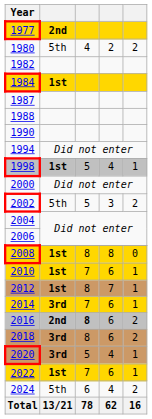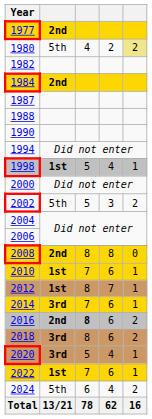 <table class="wikitable" style="text-align:center">
 <tr>
 <th>Year</th>
 <th></th>
 <th width=25></th>
 <th width=25></th>
 <th width=25></th>
 </tr>
 <tr style="background:gold;">
 <td style="border: 3px solid red"> <a href='#'>1977</a></td>
 <td><strong>2nd</strong></td>
 <td></td>
 <td></td>
 <td></td>
 </tr>
 <tr>
 <td> <a href='#'>1980</a></td>
 <td>5th</td>
 <td>4</td>
 <td>2</td>
-<td>2</td>
+<td style="background: khaki;">2</td>
 </tr>
 <tr>
 <td> <a href='#'>1982</a></td>
 <td></td>
 <td></td>
 <td></td>
 <td></td>
 </tr>
 <tr style="background:gold;">
 <td style="border: 3px solid red"> <a href='#'>1984</a></td>
-<td><strong>1st</strong></td>
+<td><strong>2nd</strong></td>
 <td></td>
 <td></td>
 <td></td>
 </tr>
 <tr>
 <td> <a href='#'>1987</a></td>
 <td></td>
 <td></td>
 <td></td>
 <td></td>
 </tr>
 <tr>
 <td> <a href='#'>1988</a></td>
 <td></td>
 <td></td>
 <td></td>
 <td></td>
 </tr>
 <tr>
 <td> <a href='#'>1990</a></td>
 <td></td>
 <td></td>
 <td></td>
 <td></td>
 </tr>
 <tr>
 <td> <a href='#'>1994</a></td>
 <td colspan=4><em>Did not enter</em></td>
 </tr>
 <tr style="background:silver;">
 <td style="border: 3px solid red"> <a href='#'>1998</a></td>
 <td><strong>1st</strong></td>
 <td>5</td>
 <td>4</td>
 <td>1</td>
 </tr>
 <tr>
 <td> <a href='#'>2000</a></td>
 <td colspan=4><em>Did not enter</em></td>
 </tr>
 <tr>
 <td style="border: 3px solid red"> <a href='#'>2002</a></td>
 <td>5th</td>
 <td>5</td>
 <td>3</td>
 <td>2</td>
 </tr>
 <tr>
 <td> <a href='#'>2004</a></td>
 <td colspan=4 rowspan=2><em>Did not enter</em></td>
 </tr>
 <tr>
 <td> <a href='#'>2006</a></td>
 </tr>
 <tr>
 </tr>
 <tr style="background:gold;">
 <td style="border: 3px solid red"> <a href='#'>2008</a></td>
-<td><strong>1st</strong></td>
+<td><strong>2nd</strong></td>
 <td>8</td>
 <td>8</td>
 <td>0</td>
 </tr>
 <tr style="background:gold;">
 <td> <a href='#'>2010</a></td>
 <td><strong>1st</strong></td>
 <td>7</td>
 <td>6</td>
 <td>1</td>
 </tr>
 <tr style="background:#cc9966;">
 <td> <a href='#'>2012</a></td>
 <td><strong>1st</strong></td>
 <td>8</td>
 <td>7</td>
 <td>1</td>
 </tr>
 <tr style="background:gold;">
 <td> <a href='#'>2014</a></td>
 <td><strong>3rd</strong></td>
 <td>7</td>
 <td>6</td>
 <td>1</td>
 </tr>
 <tr style="background:silver;">
 <td> <a href='#'>2016</a></td>
 <td><strong>2nd</strong></td>
 <td><strong>8</strong></td>
 <td>6</td>
 <td>2</td>
 </tr>
 <tr style="background:#cc9966;">
 <td> <a href='#'>2018</a></td>
 <td><strong>3rd</strong></td>
 <td>8</td>
 <td>6</td>
 <td>2</td>
 </tr>
 <tr style="background:#cc9966;">
 <td style="border: 3px solid red"> <a href='#'>2020</a></td>
 <td><strong>3rd</strong></td>
 <td>5</td>
 <td>4</td>
 <td>1</td>
 </tr>
 <tr style="background:gold;">
 <td> <a href='#'>2022</a></td>
 <td><strong>1st</strong></td>
 <td>7</td>
 <td>6</td>
 <td>1</td>
 </tr>
 <tr>
 <td> <a href='#'>2024</a></td>
 <td>5th</td>
 <td>6</td>
 <td>4</td>
 <td>2</td>
 </tr>
 <tr>
 <th>Total</th>
 <th>13/21</th>
 <th>78</th>
 <th>62</th>
 <th>16</th>
 </tr>
 </table>
